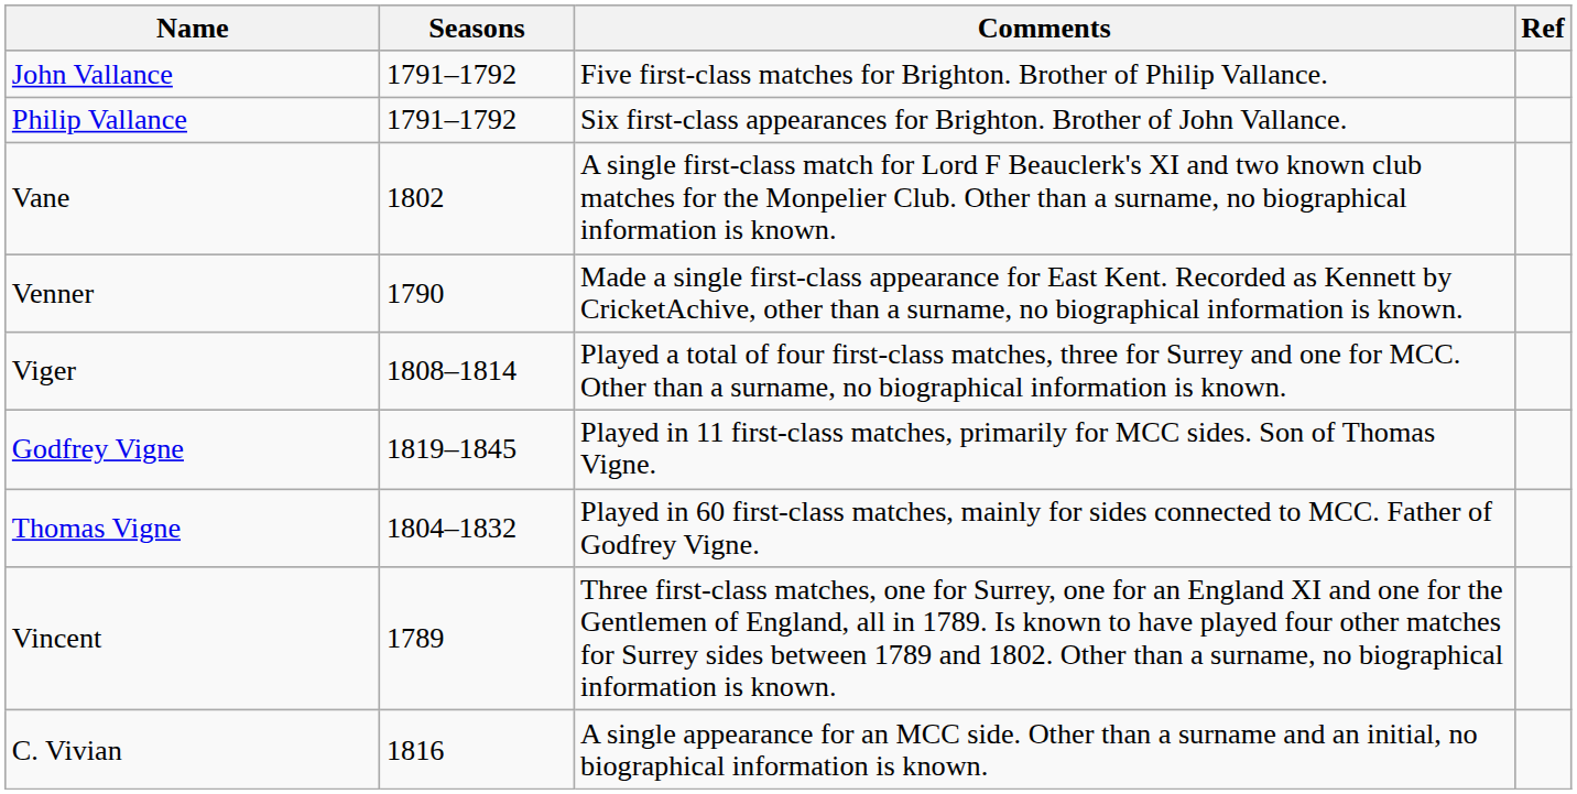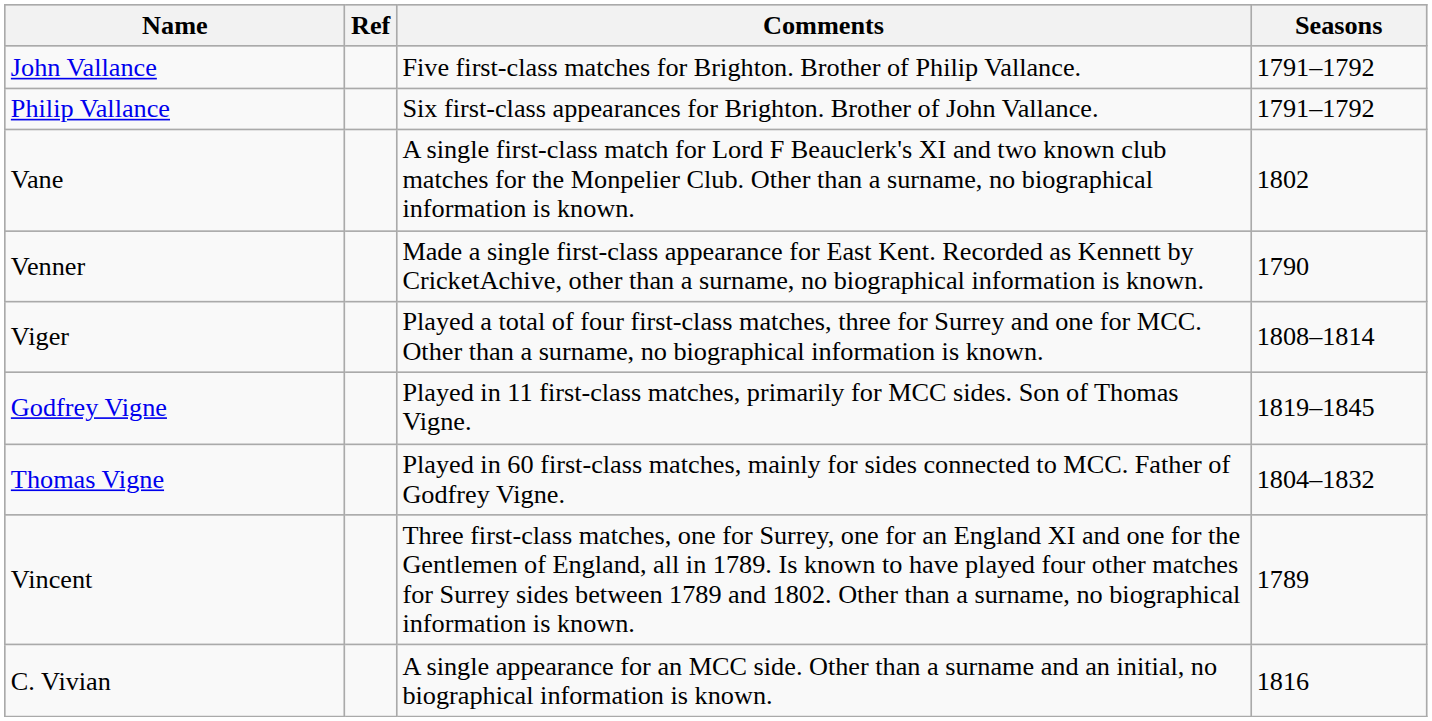 <table class="wikitable">
 <tr>
 <th style="width:200px">Name</th>
+<th>Ref</th>
+<th>Comments</th>
 <th style="width: 100px">Seasons</th>
-<th>Comments</th>
-<th>Ref</th>
 </tr>
 <tr>
 <td><a href='#'>John Vallance</a></td>
+<td></td>
+<td>Five first-class matches for Brighton. Brother of Philip Vallance.</td>
 <td>1791–1792</td>
-<td>Five first-class matches for Brighton. Brother of Philip Vallance.</td>
-<td></td>
 </tr>
 <tr>
 <td><a href='#'>Philip Vallance</a></td>
+<td></td>
+<td>Six first-class appearances for Brighton. Brother of John Vallance.</td>
 <td>1791–1792</td>
-<td>Six first-class appearances for Brighton. Brother of John Vallance.</td>
-<td></td>
 </tr>
 <tr>
 <td>Vane</td>
+<td></td>
+<td>A single first-class match for Lord F Beauclerk's XI and two known club matches for the Monpelier Club. Other than a surname, no biographical information is known.</td>
 <td>1802</td>
-<td>A single first-class match for Lord F Beauclerk's XI and two known club matches for the Monpelier Club. Other than a surname, no biographical information is known.</td>
-<td></td>
 </tr>
 <tr>
 <td>Venner</td>
+<td></td>
+<td>Made a single first-class appearance for East Kent. Recorded as Kennett by CricketAchive, other than a surname, no biographical information is known.</td>
 <td>1790</td>
-<td>Made a single first-class appearance for East Kent. Recorded as Kennett by CricketAchive, other than a surname, no biographical information is known.</td>
-<td></td>
 </tr>
 <tr>
 <td>Viger</td>
+<td></td>
+<td>Played a total of four first-class matches, three for Surrey and one for MCC. Other than a surname, no biographical information is known.</td>
 <td>1808–1814</td>
-<td>Played a total of four first-class matches, three for Surrey and one for MCC. Other than a surname, no biographical information is known.</td>
-<td></td>
 </tr>
 <tr>
 <td><a href='#'>Godfrey Vigne</a></td>
+<td></td>
+<td>Played in 11 first-class matches, primarily for MCC sides. Son of Thomas Vigne.</td>
 <td>1819–1845</td>
-<td>Played in 11 first-class matches, primarily for MCC sides. Son of Thomas Vigne.</td>
-<td></td>
 </tr>
 <tr>
 <td><a href='#'>Thomas Vigne</a></td>
+<td></td>
+<td>Played in 60 first-class matches, mainly for sides connected to MCC. Father of Godfrey Vigne.</td>
 <td>1804–1832</td>
-<td>Played in 60 first-class matches, mainly for sides connected to MCC. Father of Godfrey Vigne.</td>
-<td></td>
 </tr>
 <tr>
 <td>Vincent</td>
+<td></td>
+<td>Three first-class matches, one for Surrey, one for an England XI and one for the Gentlemen of England, all in 1789. Is known to have played four other matches for Surrey sides between 1789 and 1802. Other than a surname, no biographical information is known.</td>
 <td>1789</td>
-<td>Three first-class matches, one for Surrey, one for an England XI and one for the Gentlemen of England, all in 1789. Is known to have played four other matches for Surrey sides between 1789 and 1802. Other than a surname, no biographical information is known.</td>
-<td></td>
 </tr>
 <tr>
 <td>C. Vivian</td>
+<td></td>
+<td>A single appearance for an MCC side. Other than a surname and an initial, no biographical information is known.</td>
 <td>1816</td>
-<td>A single appearance for an MCC side. Other than a surname and an initial, no biographical information is known.</td>
-<td></td>
 </tr>
 </table>
